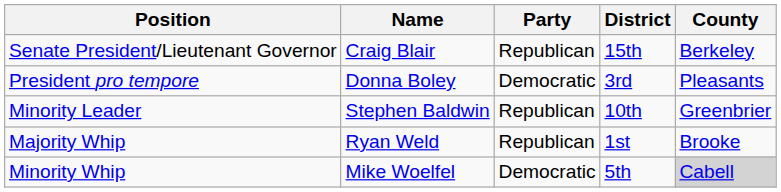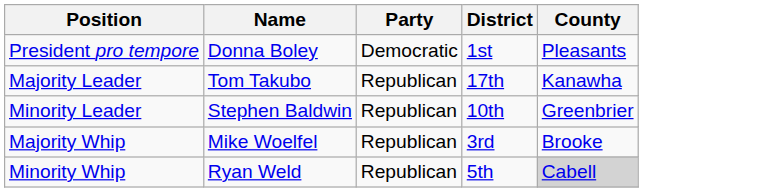 <table class="wikitable">
 <tr>
 <th>Position</th>
 <th>Name</th>
 <th>Party</th>
 <th>District</th>
 <th>County</th>
 </tr>
 <tr>
-<td><a href='#'>Senate President</a>/Lieutenant Governor</td>
-<td><a href='#'>Craig Blair</a></td>
-<td>Republican</td>
-<td><a href='#'>15th</a></td>
-<td><a href='#'>Berkeley</a></td>
-</tr>
-<tr>
 <td><a href='#'>President <em>pro tempore</em></a></td>
 <td><a href='#'>Donna Boley</a></td>
 <td>Democratic</td>
-<td><a href='#'>3rd</a></td>
+<td><a href='#'>1st</a></td>
 <td><a href='#'>Pleasants</a></td>
+</tr>
+<tr>
+<td><a href='#'>Majority Leader</a></td>
+<td><a href='#'>Tom Takubo</a></td>
+<td>Republican</td>
+<td><a href='#'>17th</a></td>
+<td><a href='#'>Kanawha</a></td>
 </tr>
 <tr>
 <td><a href='#'>Minority Leader</a></td>
 <td><a href='#'>Stephen Baldwin</a></td>
 <td>Republican</td>
 <td><a href='#'>10th</a></td>
 <td><a href='#'>Greenbrier</a></td>
 </tr>
 <tr>
 <td><a href='#'>Majority Whip</a></td>
-<td><a href='#'>Ryan Weld</a></td>
+<td><a href='#'>Mike Woelfel</a></td>
 <td>Republican</td>
-<td><a href='#'>1st</a></td>
+<td><a href='#'>3rd</a></td>
 <td><a href='#'>Brooke</a></td>
 </tr>
 <tr>
 <td><a href='#'>Minority Whip</a></td>
-<td><a href='#'>Mike Woelfel</a></td>
-<td>Democratic</td>
+<td><a href='#'>Ryan Weld</a></td>
+<td>Republican</td>
 <td><a href='#'>5th</a></td>
 <td style="background: lightgrey;"><a href='#'>Cabell</a></td>
 </tr>
 </table>
